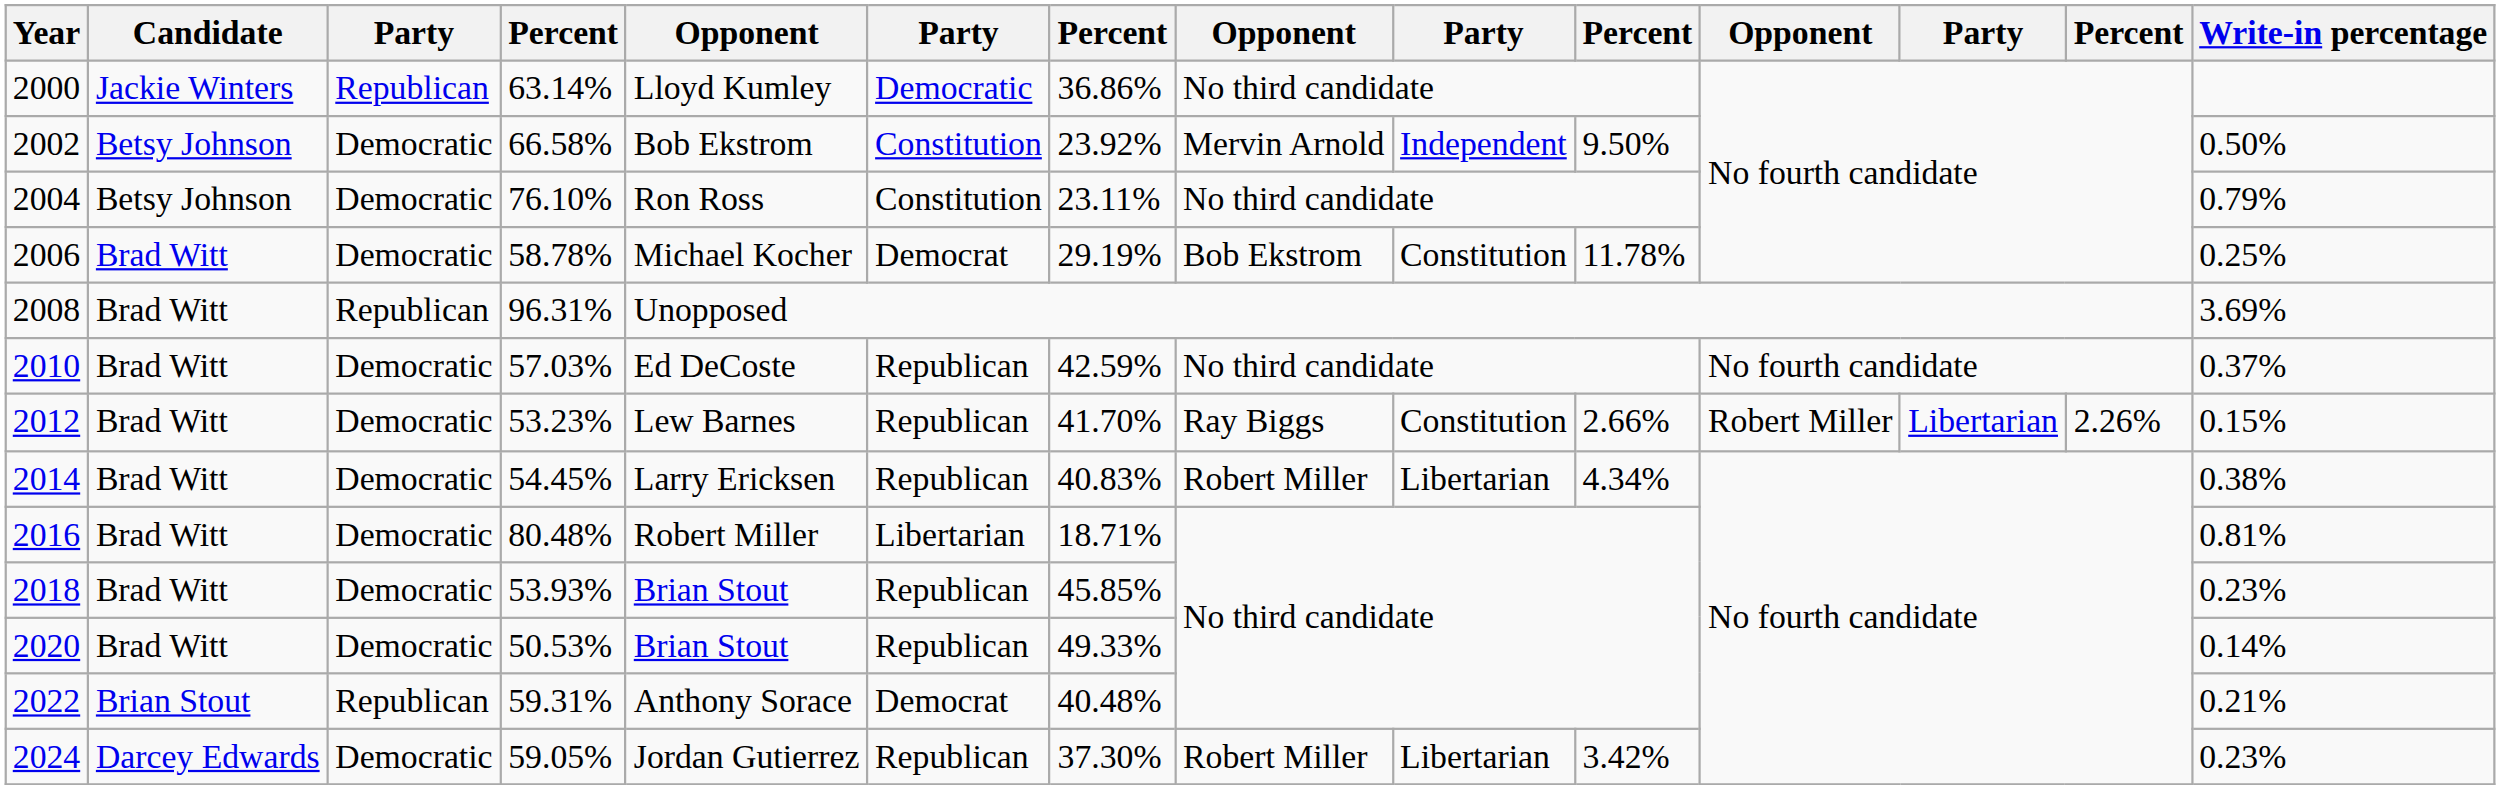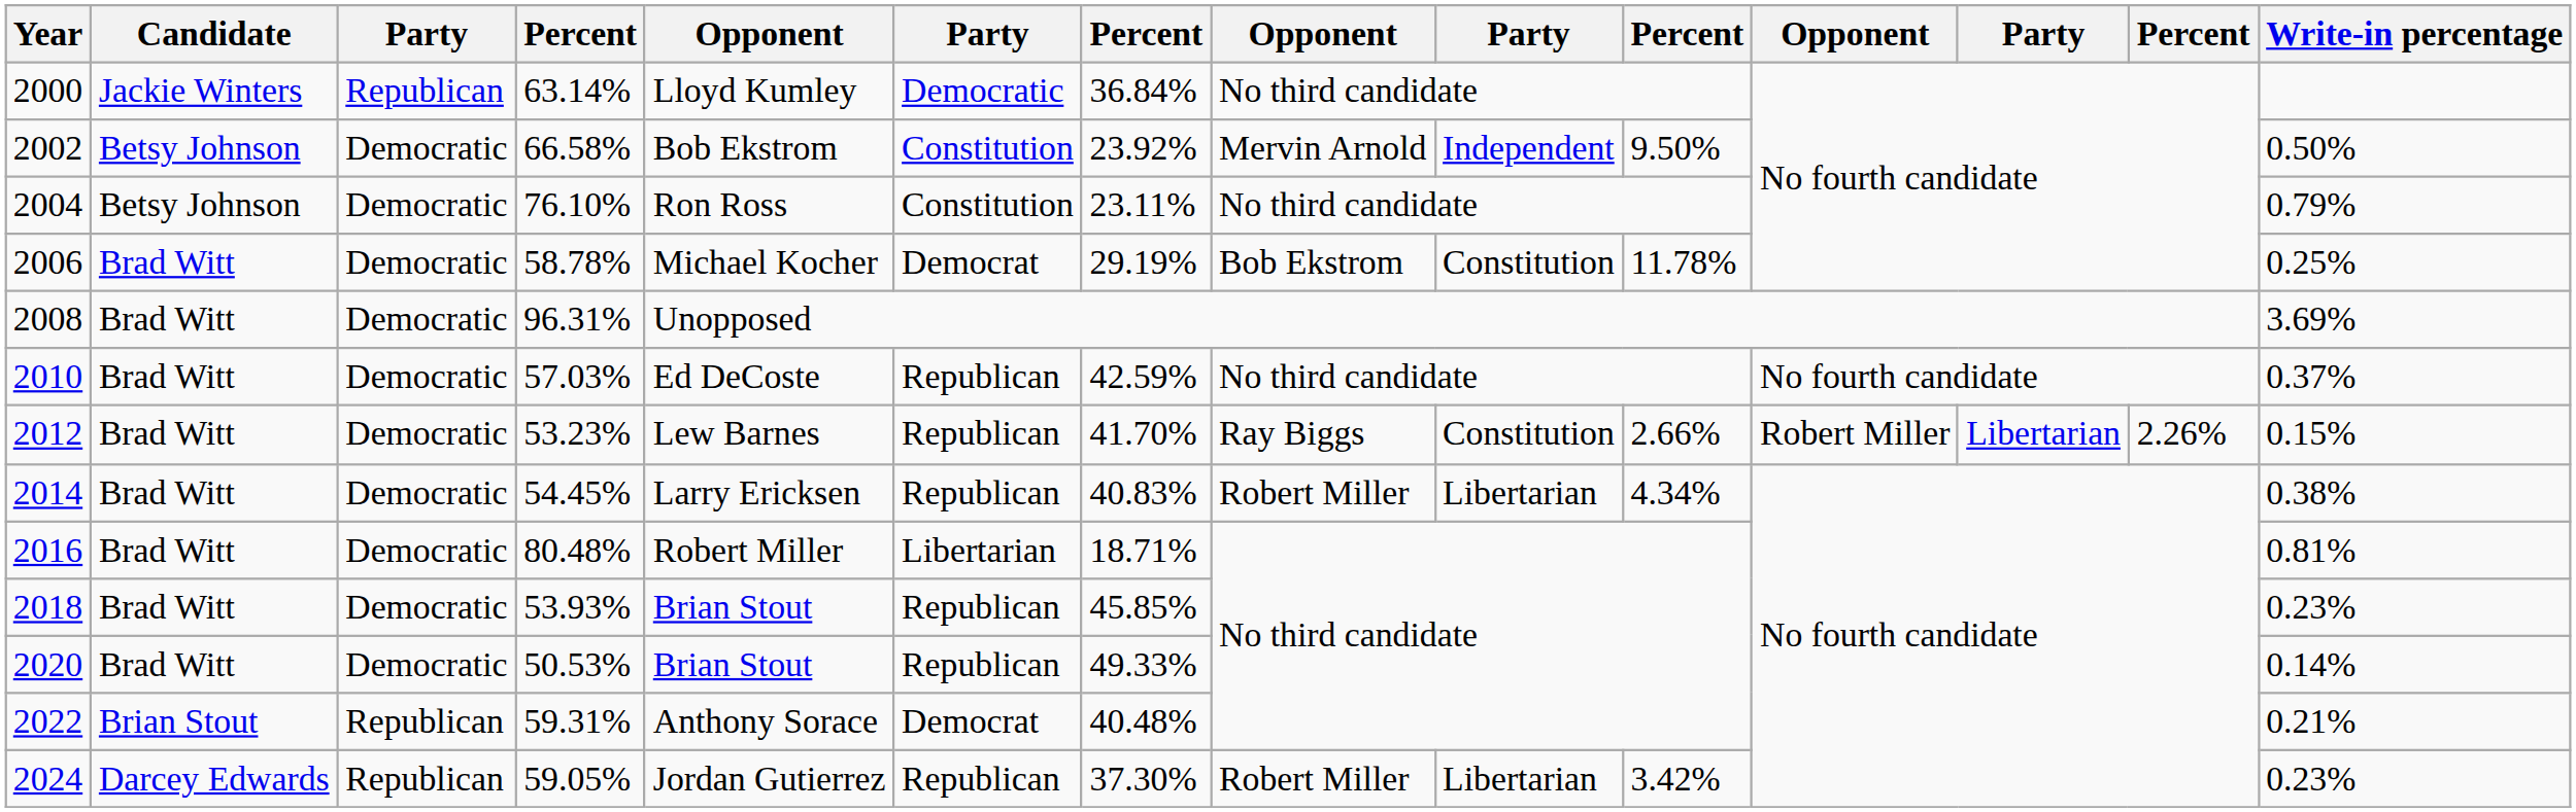 <table class="wikitable sortable" style="margin:0.5em auto; font-size:95%;">
 <tr>
 <th>Year</th>
 <th>Candidate</th>
 <th>Party</th>
 <th>Percent</th>
 <th>Opponent</th>
 <th>Party</th>
 <th>Percent</th>
 <th>Opponent</th>
 <th>Party</th>
 <th>Percent</th>
 <th>Opponent</th>
 <th>Party</th>
 <th>Percent</th>
 <th><a href='#'>Write-in</a> percentage</th>
 </tr>
 <tr>
 <td>2000</td>
 <td><a href='#'>Jackie Winters</a></td>
 <td><a href='#'>Republican</a></td>
 <td>63.14%</td>
 <td>Lloyd Kumley</td>
 <td><a href='#'>Democratic</a></td>
-<td>36.86%</td>
+<td>36.84%</td>
 <td colspan="3">No third candidate</td>
 <td colspan="3" rowspan="4">No fourth candidate</td>
 <td></td>
 </tr>
 <tr>
 <td>2002</td>
 <td><a href='#'>Betsy Johnson</a></td>
 <td>Democratic</td>
 <td>66.58%</td>
 <td>Bob Ekstrom</td>
 <td><a href='#'>Constitution</a></td>
 <td>23.92%</td>
 <td>Mervin Arnold</td>
 <td><a href='#'>Independent</a></td>
 <td>9.50%</td>
 <td>0.50%</td>
 </tr>
 <tr>
 <td>2004</td>
 <td>Betsy Johnson</td>
 <td>Democratic</td>
 <td>76.10%</td>
 <td>Ron Ross</td>
 <td>Constitution</td>
 <td>23.11%</td>
 <td colspan="3">No third candidate</td>
 <td>0.79%</td>
 </tr>
 <tr>
 <td>2006</td>
 <td><a href='#'>Brad Witt</a></td>
 <td>Democratic</td>
 <td>58.78%</td>
 <td>Michael Kocher</td>
 <td>Democrat</td>
 <td>29.19%</td>
 <td>Bob Ekstrom</td>
 <td>Constitution</td>
 <td>11.78%</td>
 <td>0.25%</td>
 </tr>
 <tr>
 <td>2008</td>
 <td>Brad Witt</td>
-<td>Republican</td>
+<td>Democratic</td>
 <td>96.31%</td>
 <td colspan="9">Unopposed</td>
 <td>3.69%</td>
 </tr>
 <tr>
 <td><a href='#'>2010</a></td>
 <td>Brad Witt</td>
 <td>Democratic</td>
 <td>57.03%</td>
 <td>Ed DeCoste</td>
 <td>Republican</td>
 <td>42.59%</td>
 <td colspan="3">No third candidate</td>
 <td colspan="3">No fourth candidate</td>
 <td>0.37%</td>
 </tr>
 <tr>
 <td><a href='#'>2012</a></td>
 <td>Brad Witt</td>
 <td>Democratic</td>
 <td>53.23%</td>
 <td>Lew Barnes</td>
 <td>Republican</td>
 <td>41.70%</td>
 <td>Ray Biggs</td>
 <td>Constitution</td>
 <td>2.66%</td>
 <td>Robert Miller</td>
 <td><a href='#'>Libertarian</a></td>
 <td>2.26%</td>
 <td>0.15%</td>
 </tr>
 <tr>
 <td><a href='#'>2014</a></td>
 <td>Brad Witt</td>
 <td>Democratic</td>
 <td>54.45%</td>
 <td>Larry Ericksen</td>
 <td>Republican</td>
 <td>40.83%</td>
 <td>Robert Miller</td>
 <td>Libertarian</td>
 <td>4.34%</td>
 <td colspan="3" rowspan="6">No fourth candidate</td>
 <td>0.38%</td>
 </tr>
 <tr>
 <td><a href='#'>2016</a></td>
 <td>Brad Witt</td>
 <td>Democratic</td>
 <td>80.48%</td>
 <td>Robert Miller</td>
 <td>Libertarian</td>
 <td>18.71%</td>
 <td colspan="3" rowspan="4">No third candidate</td>
 <td>0.81%</td>
 </tr>
 <tr>
 <td><a href='#'>2018</a></td>
 <td>Brad Witt</td>
 <td>Democratic</td>
 <td>53.93%</td>
 <td><a href='#'>Brian Stout</a></td>
 <td>Republican</td>
 <td>45.85%</td>
 <td>0.23%</td>
 </tr>
 <tr>
 <td><a href='#'>2020</a></td>
 <td>Brad Witt</td>
 <td>Democratic</td>
 <td>50.53%</td>
 <td><a href='#'>Brian Stout</a></td>
 <td>Republican</td>
 <td>49.33%</td>
 <td>0.14%</td>
 </tr>
 <tr>
 <td><a href='#'>2022</a></td>
 <td><a href='#'>Brian Stout</a></td>
 <td>Republican</td>
 <td>59.31%</td>
 <td>Anthony Sorace</td>
 <td>Democrat</td>
 <td>40.48%</td>
 <td>0.21%</td>
 </tr>
 <tr>
 <td><a href='#'>2024</a></td>
 <td><a href='#'>Darcey Edwards</a></td>
-<td>Democratic</td>
+<td>Republican</td>
 <td>59.05%</td>
 <td>Jordan Gutierrez</td>
 <td>Republican</td>
 <td>37.30%</td>
 <td>Robert Miller</td>
 <td>Libertarian</td>
 <td>3.42%</td>
 <td>0.23%</td>
 </tr>
 </table>
